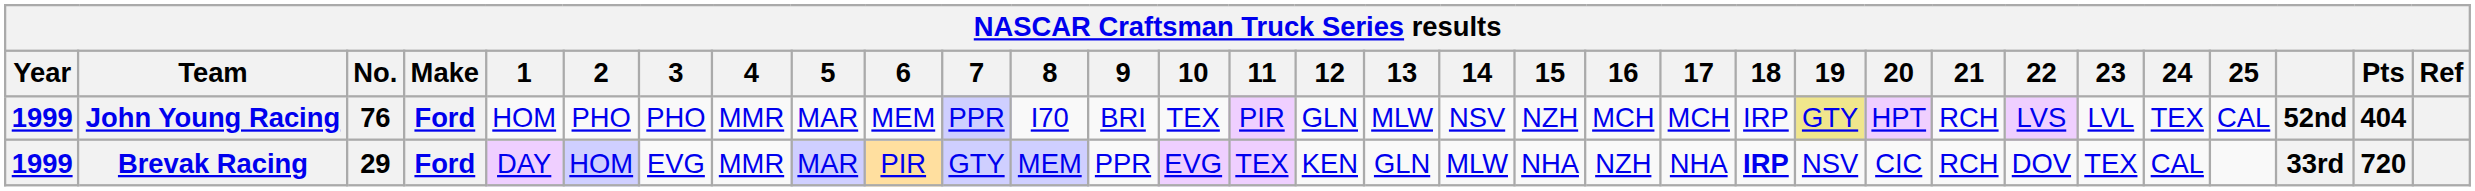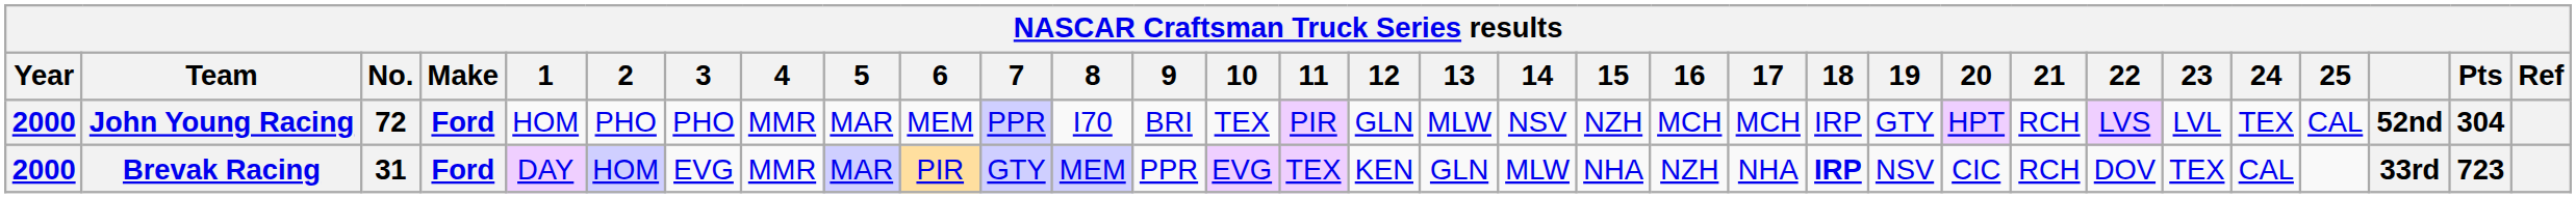 <table class="wikitable" style="text-align:center; font-size:75%">
 <tr>
 <th colspan=45><a href='#'>NASCAR Craftsman Truck Series</a> results</th>
 </tr>
 <tr>
 <th>Year</th>
 <th>Team</th>
 <th>No.</th>
 <th>Make</th>
 <th>1</th>
 <th>2</th>
 <th>3</th>
 <th>4</th>
 <th>5</th>
 <th>6</th>
 <th>7</th>
 <th>8</th>
 <th>9</th>
 <th>10</th>
 <th>11</th>
 <th>12</th>
 <th>13</th>
 <th>14</th>
 <th>15</th>
 <th>16</th>
 <th>17</th>
 <th>18</th>
 <th>19</th>
 <th>20</th>
 <th>21</th>
 <th>22</th>
 <th>23</th>
 <th>24</th>
 <th>25</th>
 <th></th>
 <th>Pts</th>
 <th>Ref</th>
 </tr>
 <tr>
-<th><a href='#'>1999</a></th>
+<th><a href='#'>2000</a></th>
 <th><a href='#'>John Young Racing</a></th>
-<th>76</th>
+<th>72</th>
 <th><a href='#'>Ford</a></th>
 <td><a href='#'>HOM</a></td>
 <td><a href='#'>PHO</a></td>
 <td><a href='#'>PHO</a></td>
 <td><a href='#'>MMR</a></td>
 <td><a href='#'>MAR</a></td>
 <td><a href='#'>MEM</a></td>
 <td style="background:#CFCFFF;"><a href='#'>PPR</a><br></td>
 <td><a href='#'>I70</a></td>
 <td><a href='#'>BRI</a></td>
 <td><a href='#'>TEX</a></td>
 <td style="background:#EFCFFF;"><a href='#'>PIR</a><br></td>
 <td><a href='#'>GLN</a></td>
 <td><a href='#'>MLW</a></td>
 <td><a href='#'>NSV</a></td>
 <td><a href='#'>NZH</a></td>
 <td><a href='#'>MCH</a></td>
 <td><a href='#'>MCH</a></td>
 <td><a href='#'>IRP</a></td>
-<td style="background: khaki;"><a href='#'>GTY</a></td>
+<td><a href='#'>GTY</a></td>
 <td style="background:#EFCFFF;"><a href='#'>HPT</a><br></td>
 <td><a href='#'>RCH</a></td>
 <td style="background:#EFCFFF;"><a href='#'>LVS</a><br></td>
 <td><a href='#'>LVL</a></td>
 <td><a href='#'>TEX</a></td>
 <td><a href='#'>CAL</a></td>
 <th>52nd</th>
-<th>404</th>
+<th>304</th>
 <th></th>
 </tr>
 <tr>
-<th><a href='#'>1999</a></th>
+<th><a href='#'>2000</a></th>
 <th><a href='#'>Brevak Racing</a></th>
-<th>29</th>
+<th>31</th>
 <th><a href='#'>Ford</a></th>
 <td style="background:#EFCFFF;"><a href='#'>DAY</a><br></td>
 <td style="background:#CFCFFF;"><a href='#'>HOM</a><br></td>
 <td><a href='#'>EVG</a></td>
 <td><a href='#'>MMR</a></td>
 <td style="background:#CFCFFF;"><a href='#'>MAR</a><br></td>
 <td style="background:#FFDF9F;"><a href='#'>PIR</a><br></td>
 <td style="background:#CFCFFF;"><a href='#'>GTY</a><br></td>
 <td style="background:#CFCFFF;"><a href='#'>MEM</a><br></td>
 <td><a href='#'>PPR</a></td>
 <td style="background:#EFCFFF;"><a href='#'>EVG</a><br></td>
 <td style="background:#EFCFFF;"><a href='#'>TEX</a><br></td>
 <td><a href='#'>KEN</a></td>
 <td><a href='#'>GLN</a></td>
 <td><a href='#'>MLW</a></td>
 <td><a href='#'>NHA</a></td>
 <td><a href='#'>NZH</a></td>
 <td><a href='#'>NHA</a></td>
 <td><strong><a href='#'>IRP</a></strong></td>
 <td><a href='#'>NSV</a></td>
 <td><a href='#'>CIC</a></td>
 <td><a href='#'>RCH</a></td>
 <td><a href='#'>DOV</a></td>
 <td><a href='#'>TEX</a></td>
 <td><a href='#'>CAL</a></td>
 <td></td>
 <th>33rd</th>
-<th>720</th>
+<th>723</th>
 <th></th>
 </tr>
 </table>
